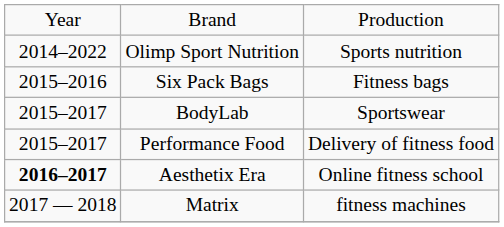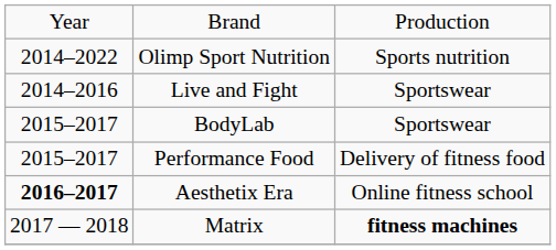 <table class="wikitable">
 <tr align="center">
 <td>Year</td>
 <td>Brand</td>
 <td>Production</td>
 </tr>
 <tr align="center">
 <td>2014–2022</td>
 <td>Olimp Sport Nutrition</td>
 <td>Sports nutrition</td>
 </tr>
 <tr align="center">
-<td>2015–2016</td>
-<td>Six Pack Bags</td>
-<td>Fitness bags</td>
+<td>2014–2016</td>
+<td>Live and Fight</td>
+<td>Sportswear</td>
 </tr>
 <tr align="center">
 <td>2015–2017</td>
 <td>BodyLab</td>
 <td>Sportswear</td>
 </tr>
 <tr align="center">
 <td>2015–2017</td>
 <td>Performance Food</td>
 <td>Delivery of fitness food</td>
 </tr>
 <tr align="center">
 <td><strong>2016–2017</strong></td>
 <td>Aesthetix Era</td>
 <td>Online fitness school</td>
 </tr>
 <tr align="center">
 <td>2017 — 2018</td>
 <td>Matrix</td>
-<td>fitness machines </td>
+<td><strong>fitness machines </strong></td>
 </tr>
 <tr align="center">
 </tr>
 </table>
